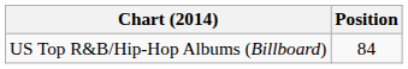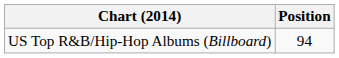 <table class="wikitable plainrowheaders">
 <tr>
 <th>Chart (2014)</th>
 <th>Position</th>
 </tr>
 <tr>
 <td>US Top R&B/Hip-Hop Albums (<em>Billboard</em>)</td>
-<td style="text-align:center">84</td>
+<td style="text-align:center">94</td>
 </tr>
 </table>
